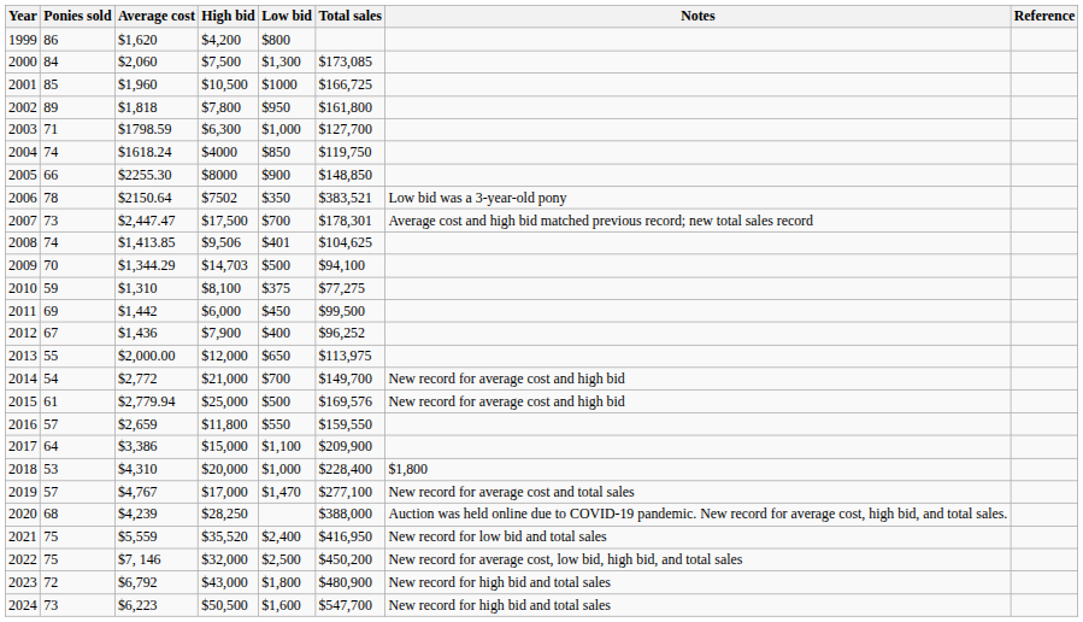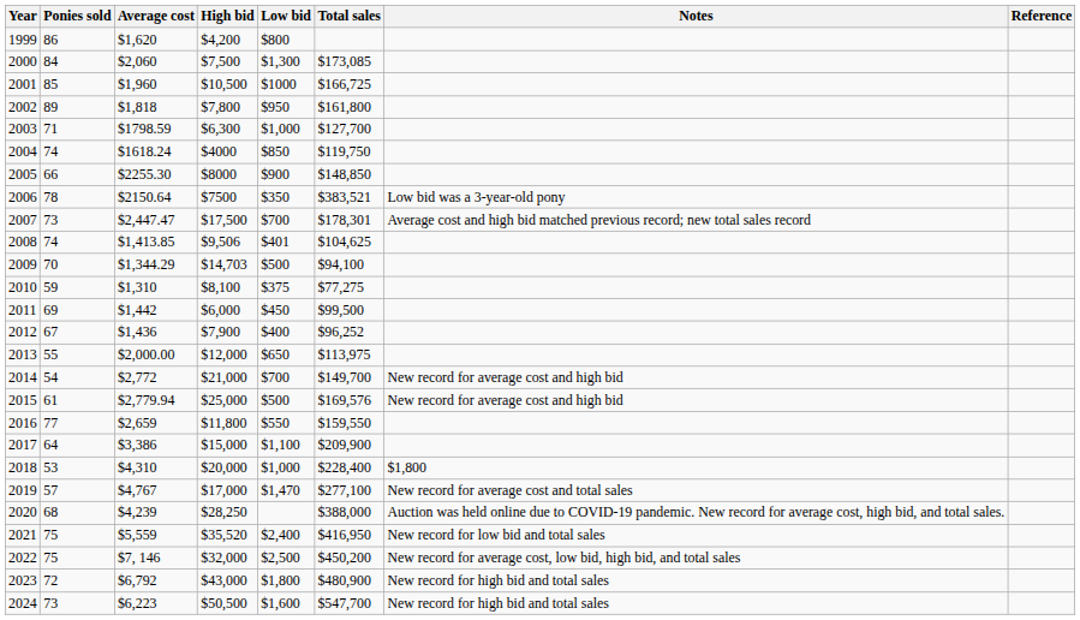 <table class="wikitable sortable">
 <tr>
 <th>Year</th>
 <th>Ponies sold</th>
 <th>Average cost</th>
 <th>High bid</th>
 <th>Low bid</th>
 <th>Total sales</th>
 <th>Notes</th>
 <th>Reference</th>
 </tr>
 <tr>
 <td>1999</td>
 <td>86</td>
 <td>$1,620</td>
 <td>$4,200</td>
 <td>$800</td>
 <td></td>
 <td></td>
 <td></td>
 </tr>
 <tr>
 <td>2000</td>
 <td>84</td>
 <td>$2,060</td>
 <td>$7,500</td>
 <td>$1,300</td>
 <td>$173,085</td>
 <td></td>
 <td></td>
 </tr>
 <tr>
 <td>2001</td>
 <td>85</td>
 <td>$1,960</td>
 <td>$10,500</td>
 <td>$1000</td>
 <td>$166,725</td>
 <td></td>
 <td></td>
 </tr>
 <tr>
 <td>2002</td>
 <td>89</td>
 <td>$1,818</td>
 <td>$7,800</td>
 <td>$950</td>
 <td>$161,800</td>
 <td></td>
 <td></td>
 </tr>
 <tr>
 <td>2003</td>
 <td>71</td>
 <td>$1798.59</td>
 <td>$6,300</td>
 <td>$1,000</td>
 <td>$127,700</td>
 <td></td>
 <td></td>
 </tr>
 <tr>
 <td>2004</td>
 <td>74</td>
 <td>$1618.24</td>
 <td>$4000</td>
 <td>$850</td>
 <td>$119,750</td>
 <td></td>
 <td></td>
 </tr>
 <tr>
 <td>2005</td>
 <td>66</td>
 <td>$2255.30</td>
 <td>$8000</td>
 <td>$900</td>
 <td>$148,850</td>
 <td></td>
 <td></td>
 </tr>
 <tr>
 <td>2006</td>
 <td>78</td>
 <td>$2150.64</td>
-<td>$7502</td>
+<td>$7500</td>
 <td>$350</td>
 <td>$383,521</td>
 <td>Low bid was a 3-year-old pony</td>
 <td></td>
 </tr>
 <tr>
 <td>2007</td>
 <td>73</td>
 <td>$2,447.47</td>
 <td>$17,500</td>
 <td>$700</td>
 <td>$178,301</td>
 <td>Average cost and high bid matched previous record; new total sales record</td>
 <td></td>
 </tr>
 <tr>
 <td>2008</td>
 <td>74</td>
 <td>$1,413.85</td>
 <td>$9,506</td>
 <td>$401</td>
 <td>$104,625</td>
 <td></td>
 <td></td>
 </tr>
 <tr>
 <td>2009</td>
 <td>70</td>
 <td>$1,344.29</td>
 <td>$14,703</td>
 <td>$500</td>
 <td>$94,100</td>
 <td></td>
 <td></td>
 </tr>
 <tr>
 <td>2010</td>
 <td>59</td>
 <td>$1,310</td>
 <td>$8,100</td>
 <td>$375</td>
 <td>$77,275</td>
 <td></td>
 <td></td>
 </tr>
 <tr>
 <td>2011</td>
 <td>69</td>
 <td>$1,442</td>
 <td>$6,000</td>
 <td>$450</td>
 <td>$99,500</td>
 <td></td>
 <td></td>
 </tr>
 <tr>
 <td>2012</td>
 <td>67</td>
 <td>$1,436</td>
 <td>$7,900</td>
 <td>$400</td>
 <td>$96,252</td>
 <td></td>
 <td></td>
 </tr>
 <tr>
 <td>2013</td>
 <td>55</td>
 <td>$2,000.00</td>
 <td>$12,000</td>
 <td>$650</td>
 <td>$113,975</td>
 <td></td>
 <td></td>
 </tr>
 <tr>
 <td>2014</td>
 <td>54</td>
 <td>$2,772</td>
 <td>$21,000</td>
 <td>$700</td>
 <td>$149,700</td>
 <td>New record for average cost and high bid</td>
 <td></td>
 </tr>
 <tr>
 <td>2015</td>
 <td>61</td>
 <td>$2,779.94</td>
 <td>$25,000</td>
 <td>$500</td>
 <td>$169,576</td>
 <td>New record for average cost and high bid</td>
 <td></td>
 </tr>
 <tr>
 <td>2016</td>
-<td>57</td>
+<td>77</td>
 <td>$2,659</td>
 <td>$11,800</td>
 <td>$550</td>
 <td>$159,550</td>
 <td></td>
 <td></td>
 </tr>
 <tr>
 <td>2017</td>
 <td>64</td>
 <td>$3,386</td>
 <td>$15,000</td>
 <td>$1,100</td>
 <td>$209,900</td>
 <td></td>
 <td></td>
 </tr>
 <tr>
 <td>2018</td>
 <td>53</td>
 <td>$4,310</td>
 <td>$20,000</td>
 <td>$1,000</td>
 <td>$228,400</td>
 <td>$1,800</td>
 <td></td>
 </tr>
 <tr>
 <td>2019</td>
 <td>57</td>
 <td>$4,767</td>
 <td>$17,000</td>
 <td>$1,470</td>
 <td>$277,100</td>
 <td>New record for average cost and total sales</td>
 <td></td>
 </tr>
 <tr>
 <td>2020</td>
 <td>68</td>
 <td>$4,239</td>
 <td>$28,250</td>
 <td></td>
 <td>$388,000</td>
 <td>Auction was held online due to COVID-19 pandemic. New record for average cost, high bid, and total sales.</td>
 <td></td>
 </tr>
 <tr>
 <td>2021</td>
 <td>75</td>
 <td>$5,559</td>
 <td>$35,520</td>
 <td>$2,400</td>
 <td>$416,950</td>
 <td>New record for low bid and total sales</td>
 <td></td>
 </tr>
 <tr>
 <td>2022</td>
 <td>75</td>
 <td>$7, 146</td>
 <td>$32,000</td>
 <td>$2,500</td>
 <td>$450,200</td>
 <td>New record for average cost, low bid, high bid, and total sales</td>
 <td></td>
 </tr>
 <tr>
 <td>2023</td>
 <td>72</td>
 <td>$6,792</td>
 <td>$43,000</td>
 <td>$1,800</td>
 <td>$480,900</td>
 <td>New record for high bid and total sales</td>
 <td></td>
 </tr>
 <tr>
 <td>2024</td>
 <td>73</td>
 <td>$6,223</td>
 <td>$50,500</td>
 <td>$1,600</td>
 <td>$547,700</td>
 <td>New record for high bid and total sales</td>
 <td></td>
 </tr>
 </table>
